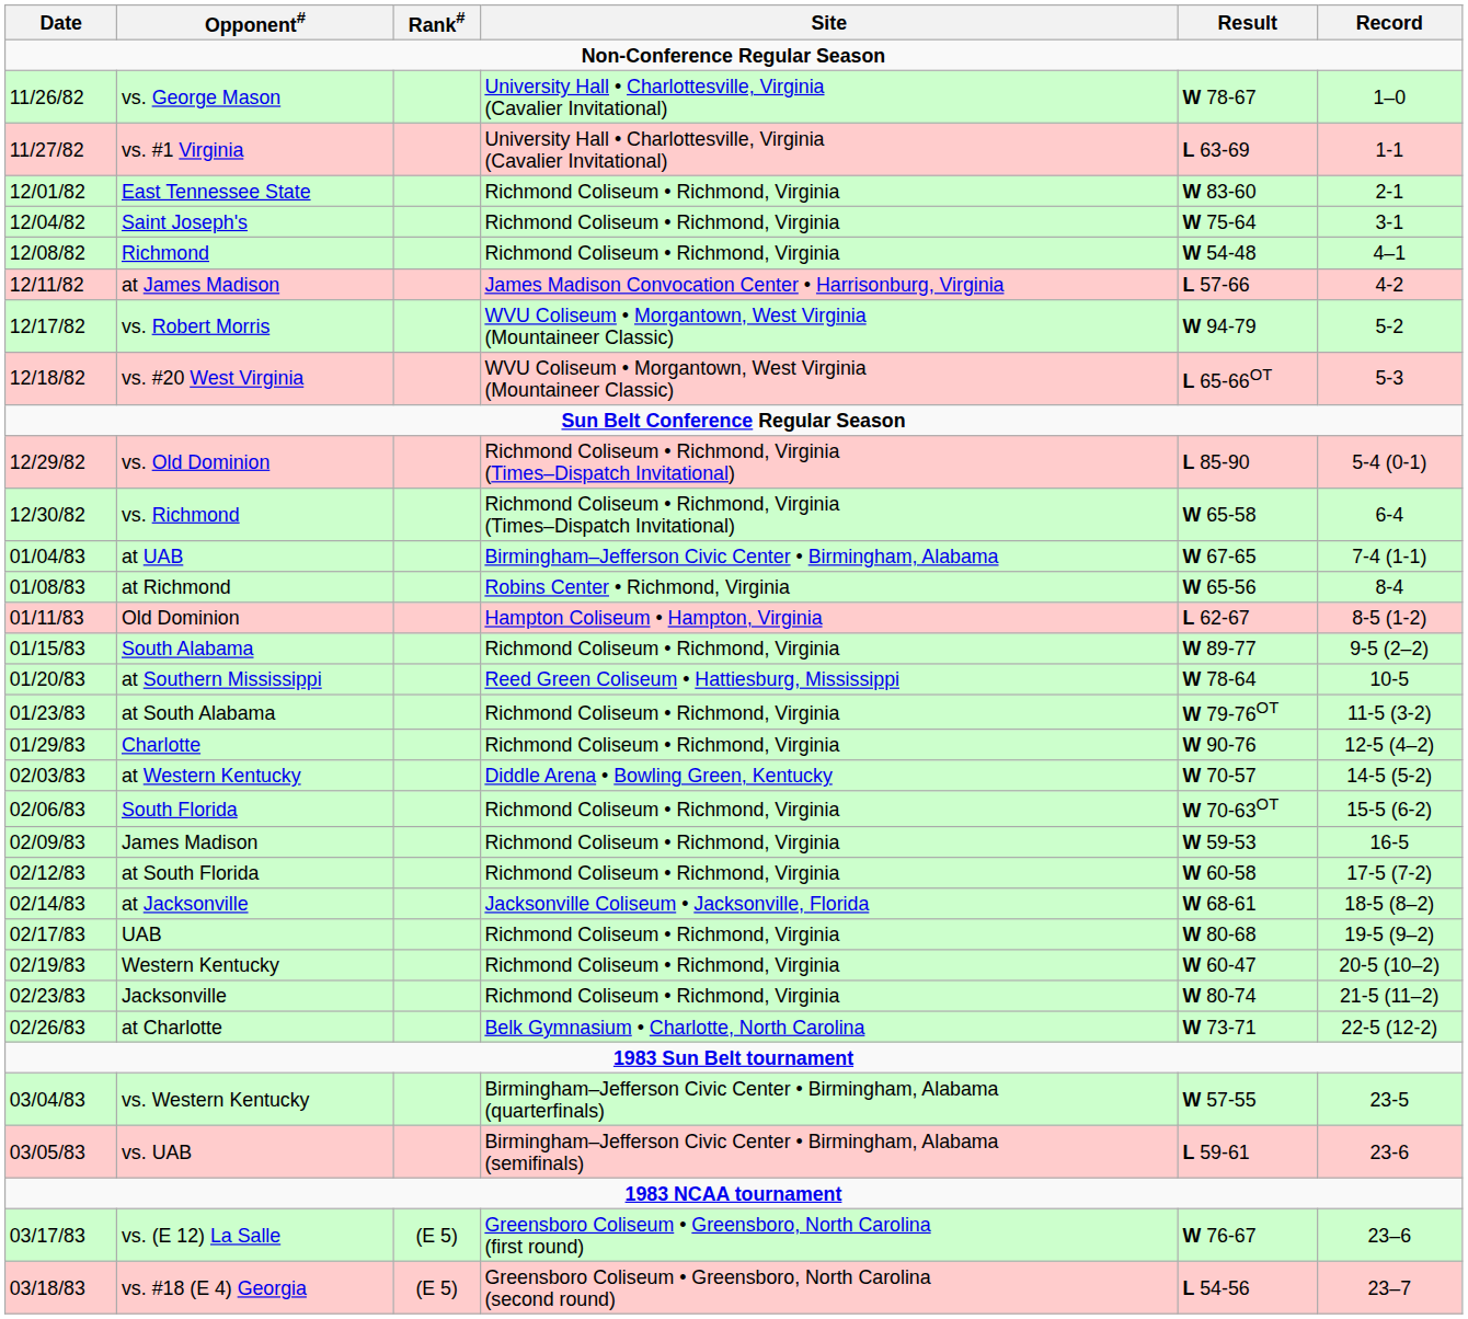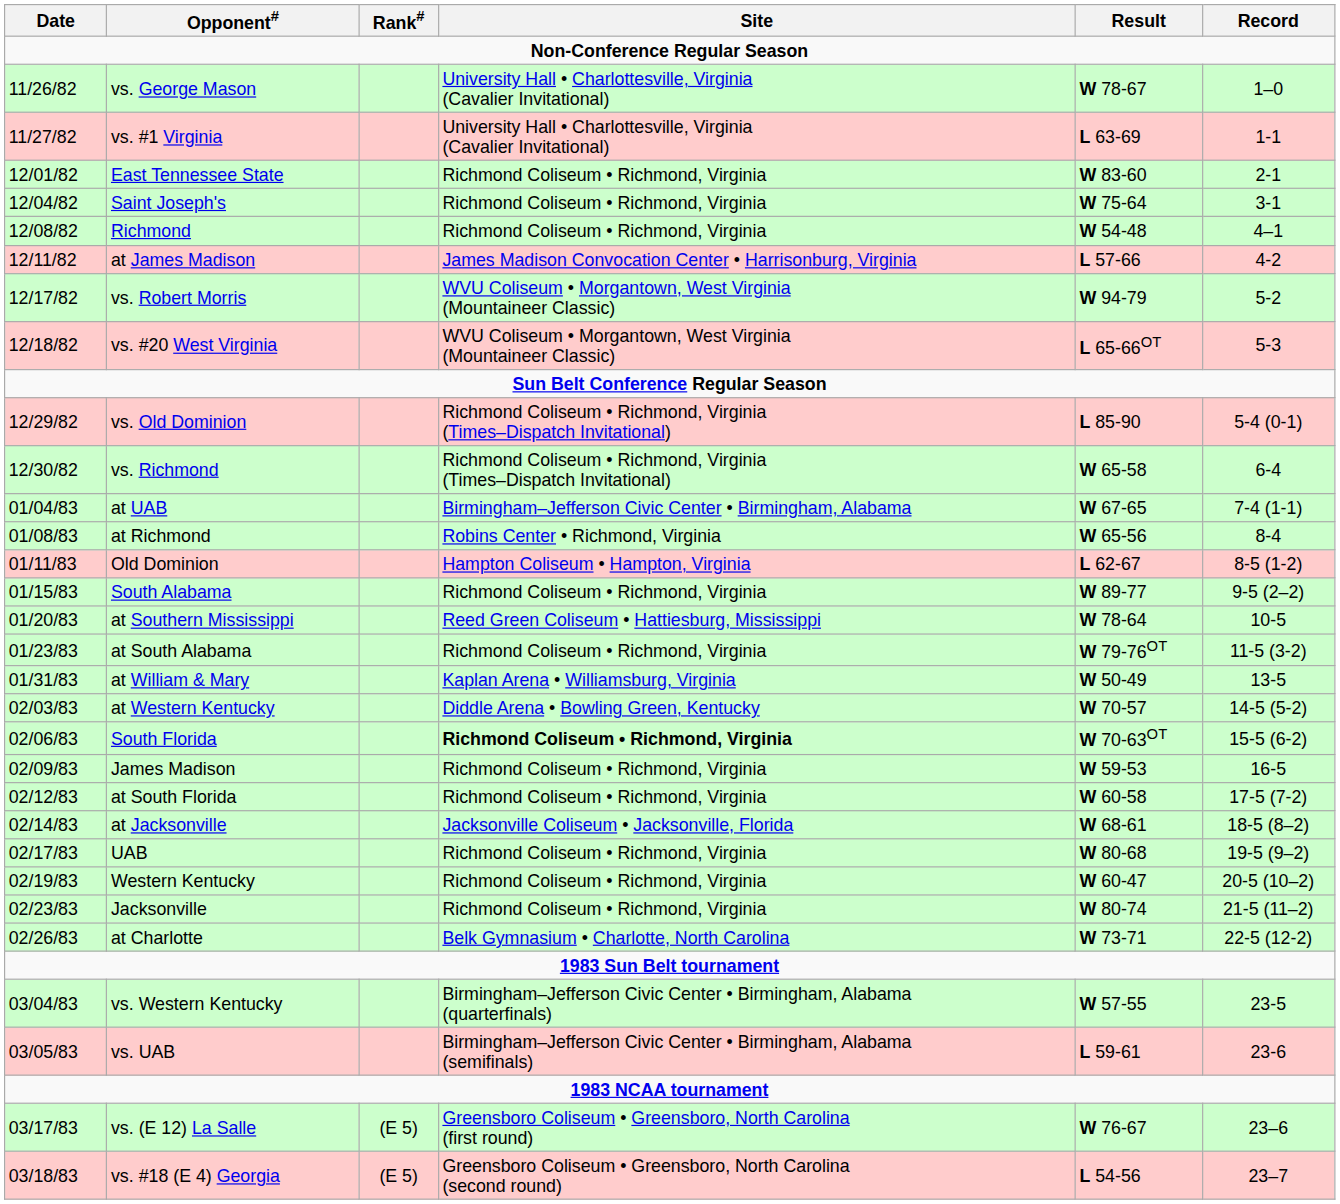 <table class="wikitable" style="width:90%; text-align:center; font-size:95%; text-align:left;">
 <tr>
 <th><strong>Date</strong></th>
 <th><strong>Opponent<sup>#</sup></strong></th>
 <th><strong>Rank<sup>#</sup></strong></th>
 <th><strong>Site</strong></th>
 <th><strong>Result</strong></th>
 <th><strong>Record</strong></th>
 </tr>
 <tr>
 <td colspan=6 align=center><strong>Non-Conference Regular Season</strong></td>
 </tr>
 <tr bgcolor =#cfc>
 <td>11/26/82</td>
 <td>vs. <a href='#'>George Mason</a></td>
 <td></td>
 <td><a href='#'>University Hall</a> • <a href='#'>Charlottesville, Virginia</a> <br>(Cavalier Invitational)</td>
 <td><strong>W</strong> 78-67</td>
 <td align=center>1–0</td>
 </tr>
 <tr bgcolor =#fcc>
 <td>11/27/82</td>
 <td>vs. #1 <a href='#'>Virginia</a></td>
 <td></td>
 <td>University Hall • Charlottesville, Virginia <br>(Cavalier Invitational)</td>
 <td><strong>L</strong> 63-69</td>
 <td align=center>1-1</td>
 </tr>
 <tr bgcolor =#cfc>
 <td>12/01/82</td>
 <td><a href='#'>East Tennessee State</a></td>
 <td></td>
 <td>Richmond Coliseum • Richmond, Virginia</td>
 <td><strong>W</strong> 83-60</td>
 <td align=center>2-1</td>
 </tr>
 <tr bgcolor =#cfc>
 <td>12/04/82</td>
 <td><a href='#'>Saint Joseph's</a></td>
 <td></td>
 <td>Richmond Coliseum • Richmond, Virginia</td>
 <td><strong>W</strong> 75-64</td>
 <td align=center>3-1</td>
 </tr>
 <tr bgcolor =#cfc>
 <td>12/08/82</td>
 <td><a href='#'>Richmond</a></td>
 <td></td>
 <td>Richmond Coliseum • Richmond, Virginia</td>
 <td><strong>W</strong> 54-48</td>
 <td align=center>4–1</td>
 </tr>
 <tr bgcolor =#fcc>
 <td>12/11/82</td>
 <td>at <a href='#'>James Madison</a></td>
 <td></td>
 <td><a href='#'>James Madison Convocation Center</a> • <a href='#'>Harrisonburg, Virginia</a></td>
 <td><strong>L</strong> 57-66</td>
 <td align=center>4-2</td>
 </tr>
 <tr bgcolor =#cfc>
 <td>12/17/82</td>
 <td>vs. <a href='#'>Robert Morris</a></td>
 <td></td>
 <td><a href='#'>WVU Coliseum</a> • <a href='#'>Morgantown, West Virginia</a><br>(Mountaineer Classic)</td>
 <td><strong>W</strong> 94-79</td>
 <td align=center>5-2</td>
 </tr>
 <tr bgcolor =#fcc>
 <td>12/18/82</td>
 <td>vs. #20 <a href='#'>West Virginia</a></td>
 <td></td>
 <td>WVU Coliseum • Morgantown, West Virginia<br>(Mountaineer Classic)</td>
 <td><strong>L</strong> 65-66<sup>OT</sup></td>
 <td align=center>5-3</td>
 </tr>
 <tr>
 <td colspan=6 align=center><strong><a href='#'>Sun Belt Conference</a> Regular Season</strong></td>
 </tr>
 <tr bgcolor =#fcc>
 <td>12/29/82</td>
 <td>vs. <a href='#'>Old Dominion</a></td>
 <td></td>
 <td>Richmond Coliseum • Richmond, Virginia<br>(<a href='#'>Times–Dispatch Invitational</a>)</td>
 <td><strong>L</strong> 85-90</td>
 <td align=center>5-4 (0-1)</td>
 </tr>
 <tr bgcolor =#cfc>
 <td>12/30/82</td>
 <td>vs. <a href='#'>Richmond</a></td>
 <td></td>
 <td>Richmond Coliseum • Richmond, Virginia<br>(Times–Dispatch Invitational)</td>
 <td><strong>W</strong> 65-58</td>
 <td align=center>6-4</td>
 </tr>
 <tr bgcolor =#cfc>
 <td>01/04/83</td>
 <td>at <a href='#'>UAB</a></td>
 <td></td>
 <td><a href='#'>Birmingham–Jefferson Civic Center</a> • <a href='#'>Birmingham, Alabama</a></td>
 <td><strong>W</strong> 67-65</td>
 <td align=center>7-4 (1-1)</td>
 </tr>
 <tr bgcolor =#cfc>
 <td>01/08/83</td>
 <td>at Richmond</td>
 <td></td>
 <td><a href='#'>Robins Center</a> • Richmond, Virginia</td>
 <td><strong>W</strong> 65-56</td>
 <td align=center>8-4</td>
 </tr>
 <tr bgcolor =#fcc>
 <td>01/11/83</td>
 <td>Old Dominion</td>
 <td></td>
 <td><a href='#'>Hampton Coliseum</a> • <a href='#'>Hampton, Virginia</a></td>
 <td><strong>L</strong> 62-67</td>
 <td align=center>8-5 (1-2)</td>
 </tr>
 <tr bgcolor =#cfc>
 <td>01/15/83</td>
 <td><a href='#'>South Alabama</a></td>
 <td></td>
 <td>Richmond Coliseum • Richmond, Virginia</td>
 <td><strong>W</strong> 89-77</td>
 <td align=center>9-5 (2–2)</td>
 </tr>
 <tr bgcolor =#cfc>
 <td>01/20/83</td>
 <td>at <a href='#'>Southern Mississippi</a></td>
 <td></td>
 <td><a href='#'>Reed Green Coliseum</a> • <a href='#'>Hattiesburg, Mississippi</a></td>
 <td><strong>W</strong> 78-64</td>
 <td align=center>10-5</td>
 </tr>
 <tr bgcolor =#cfc>
 <td>01/23/83</td>
 <td>at South Alabama</td>
 <td></td>
 <td>Richmond Coliseum • Richmond, Virginia</td>
 <td><strong>W</strong> 79-76<sup>OT</sup></td>
 <td align=center>11-5 (3-2)</td>
 </tr>
 <tr bgcolor =#cfc>
-<td>01/29/83</td>
-<td><a href='#'>Charlotte</a></td>
+<td>01/31/83</td>
+<td>at <a href='#'>William & Mary</a></td>
 <td></td>
-<td>Richmond Coliseum • Richmond, Virginia</td>
-<td><strong>W</strong> 90-76</td>
-<td align=center>12-5 (4–2)</td>
+<td><a href='#'>Kaplan Arena</a> • <a href='#'>Williamsburg, Virginia</a></td>
+<td><strong>W</strong> 50-49</td>
+<td align=center>13-5</td>
 </tr>
 <tr bgcolor =#cfc>
 <td>02/03/83</td>
 <td>at <a href='#'>Western Kentucky</a></td>
 <td></td>
 <td><a href='#'>Diddle Arena</a> • <a href='#'>Bowling Green, Kentucky</a></td>
 <td><strong>W</strong> 70-57</td>
 <td align=center>14-5 (5-2)</td>
 </tr>
 <tr bgcolor =#cfc>
 <td>02/06/83</td>
 <td><a href='#'>South Florida</a></td>
 <td></td>
-<td>Richmond Coliseum • Richmond, Virginia</td>
+<td><strong>Richmond Coliseum • Richmond, Virginia</strong></td>
 <td><strong>W</strong> 70-63<sup>OT</sup></td>
 <td align=center>15-5 (6-2)</td>
 </tr>
 <tr bgcolor =#cfc>
 <td>02/09/83</td>
 <td>James Madison</td>
 <td></td>
 <td>Richmond Coliseum • Richmond, Virginia</td>
 <td><strong>W</strong> 59-53</td>
 <td align=center>16-5</td>
 </tr>
 <tr bgcolor =#cfc>
 <td>02/12/83</td>
 <td>at South Florida</td>
 <td></td>
 <td>Richmond Coliseum • Richmond, Virginia</td>
 <td><strong>W</strong> 60-58</td>
 <td align=center>17-5 (7-2)</td>
 </tr>
 <tr bgcolor =#cfc>
 <td>02/14/83</td>
 <td>at <a href='#'>Jacksonville</a></td>
 <td></td>
 <td><a href='#'>Jacksonville Coliseum</a> • <a href='#'>Jacksonville, Florida</a></td>
 <td><strong>W</strong> 68-61</td>
 <td align=center>18-5 (8–2)</td>
 </tr>
 <tr bgcolor =#cfc>
 <td>02/17/83</td>
 <td>UAB</td>
 <td></td>
 <td>Richmond Coliseum • Richmond, Virginia</td>
 <td><strong>W</strong> 80-68</td>
 <td align=center>19-5 (9–2)</td>
 </tr>
 <tr bgcolor =#cfc>
 <td>02/19/83</td>
 <td>Western Kentucky</td>
 <td></td>
 <td>Richmond Coliseum • Richmond, Virginia</td>
 <td><strong>W</strong> 60-47</td>
 <td align=center>20-5 (10–2)</td>
 </tr>
 <tr bgcolor =#cfc>
 <td>02/23/83</td>
 <td>Jacksonville</td>
 <td></td>
 <td>Richmond Coliseum • Richmond, Virginia</td>
 <td><strong>W</strong> 80-74</td>
 <td align=center>21-5 (11–2)</td>
 </tr>
 <tr bgcolor =#cfc>
 <td>02/26/83</td>
 <td>at Charlotte</td>
 <td></td>
 <td><a href='#'>Belk Gymnasium</a> • <a href='#'>Charlotte, North Carolina</a></td>
 <td><strong>W</strong> 73-71</td>
 <td align=center>22-5 (12-2)</td>
 </tr>
 <tr>
 <td colspan=6 align=center><strong><a href='#'>1983 Sun Belt tournament</a></strong></td>
 </tr>
 <tr bgcolor =#cfc>
 <td>03/04/83</td>
 <td>vs. Western Kentucky</td>
 <td></td>
 <td>Birmingham–Jefferson Civic Center • Birmingham, Alabama<br>(quarterfinals)</td>
 <td><strong>W</strong> 57-55</td>
 <td align=center>23-5</td>
 </tr>
 <tr bgcolor =#fcc>
 <td>03/05/83</td>
 <td>vs. UAB</td>
 <td></td>
 <td>Birmingham–Jefferson Civic Center • Birmingham, Alabama<br>(semifinals)</td>
 <td><strong>L</strong> 59-61</td>
 <td align=center>23-6</td>
 </tr>
 <tr>
 <td colspan=6 align=center><strong><a href='#'>1983 NCAA tournament</a></strong></td>
 </tr>
 <tr bgcolor =#cfc>
 <td>03/17/83</td>
 <td>vs. (E 12) <a href='#'>La Salle</a></td>
 <td align=center>(E 5)</td>
 <td><a href='#'>Greensboro Coliseum</a> • <a href='#'>Greensboro, North Carolina</a><br>(first round)</td>
 <td><strong>W</strong> 76-67</td>
 <td align=center>23–6</td>
 </tr>
 <tr bgcolor =#fcc>
 <td>03/18/83</td>
 <td>vs. #18 (E 4) <a href='#'>Georgia</a></td>
 <td align=center>(E 5)</td>
 <td>Greensboro Coliseum • Greensboro, North Carolina<br>(second round)</td>
 <td><strong>L</strong> 54-56</td>
 <td align=center>23–7</td>
 </tr>
 </table>
